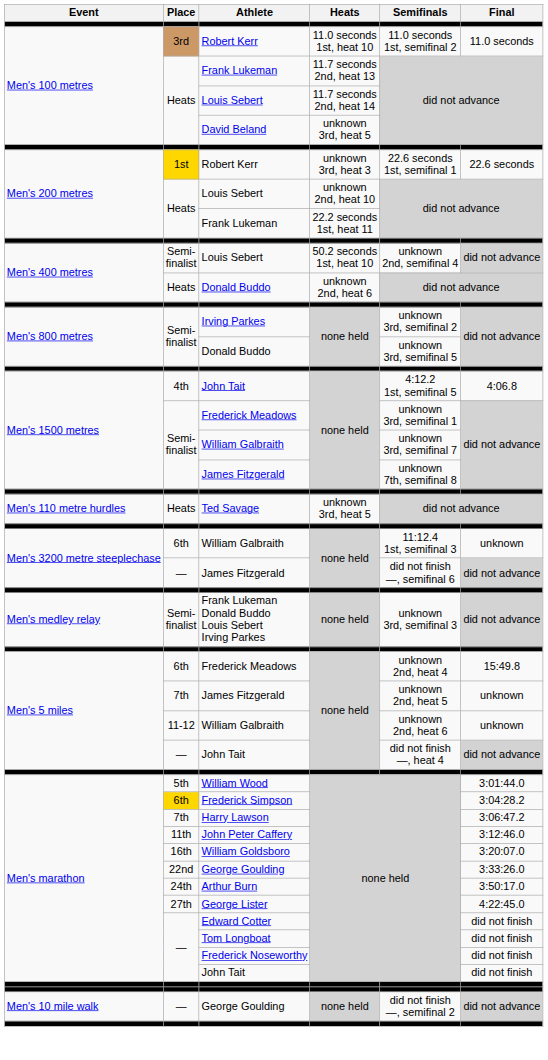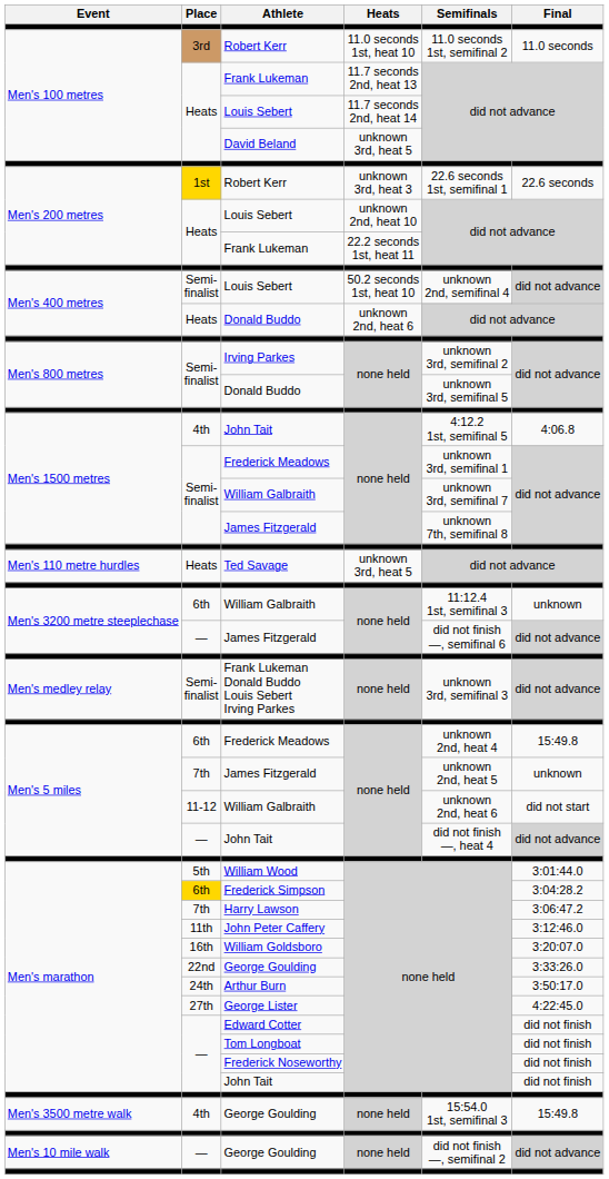 <table class=wikitable>
 <tr>
 <th>Event</th>
 <th>Place</th>
 <th>Athlete</th>
 <th>Heats</th>
 <th>Semifinals</th>
 <th>Final</th>
 </tr>
 <tr bgcolor=black>
 <td></td>
 <td></td>
 <td></td>
 <td></td>
 <td></td>
 <td></td>
 </tr>
 <tr align=center>
 <td rowspan=4 align=left><a href='#'>Men's 100 metres</a></td>
 <td bgcolor=cc9966>3rd</td>
 <td align=left><a href='#'>Robert Kerr</a></td>
 <td>11.0 seconds <br> 1st, heat 10</td>
 <td>11.0 seconds <br> 1st, semifinal 2</td>
 <td>11.0 seconds</td>
 </tr>
 <tr align=center>
 <td rowspan=3>Heats</td>
 <td align=left><a href='#'>Frank Lukeman</a></td>
 <td>11.7 seconds <br> 2nd, heat 13</td>
 <td rowspan=3 colspan=2 bgcolor=lightgray>did not advance</td>
 </tr>
 <tr align=center>
 <td align=left><a href='#'>Louis Sebert</a></td>
 <td>11.7 seconds <br> 2nd, heat 14</td>
 </tr>
 <tr align=center>
 <td align=left><a href='#'>David Beland</a></td>
 <td>unknown <br> 3rd, heat 5</td>
 </tr>
 <tr bgcolor=black>
 <td></td>
 <td></td>
 <td></td>
 <td></td>
 <td></td>
 <td></td>
 </tr>
 <tr align=center>
 <td rowspan=3 align=left><a href='#'>Men's 200 metres</a></td>
 <td bgcolor=gold>1st</td>
 <td align=left>Robert Kerr</td>
 <td>unknown <br> 3rd, heat 3</td>
 <td>22.6 seconds <br> 1st, semifinal 1</td>
 <td>22.6 seconds</td>
 </tr>
 <tr align=center>
 <td rowspan=2>Heats</td>
 <td align=left>Louis Sebert</td>
 <td>unknown <br> 2nd, heat 10</td>
 <td rowspan=2 colspan=2 bgcolor=lightgray>did not advance</td>
 </tr>
 <tr align=center>
 <td align=left>Frank Lukeman</td>
 <td>22.2 seconds <br> 1st, heat 11</td>
 </tr>
 <tr bgcolor=black>
 <td></td>
 <td></td>
 <td></td>
 <td></td>
 <td></td>
 <td></td>
 </tr>
 <tr align=center>
 <td rowspan=2 align=left><a href='#'>Men's 400 metres</a></td>
 <td>Semi-<br>finalist</td>
 <td align=left>Louis Sebert</td>
 <td>50.2 seconds <br> 1st, heat 10</td>
 <td>unknown <br> 2nd, semifinal 4</td>
 <td bgcolor=lightgray>did not advance</td>
 </tr>
 <tr align=center>
 <td>Heats</td>
 <td align=left><a href='#'>Donald Buddo</a></td>
 <td>unknown <br> 2nd, heat 6</td>
 <td colspan=2 bgcolor=lightgray>did not advance</td>
 </tr>
 <tr bgcolor=black>
 <td></td>
 <td></td>
 <td></td>
 <td></td>
 <td></td>
 <td></td>
 </tr>
 <tr align=center>
 <td rowspan=2 align=left><a href='#'>Men's 800 metres</a></td>
 <td rowspan=2>Semi-<br>finalist</td>
 <td align=left><a href='#'>Irving Parkes</a></td>
 <td rowspan=2 bgcolor=lightgray>none held</td>
 <td>unknown <br> 3rd, semifinal 2</td>
 <td rowspan=2 bgcolor=lightgray>did not advance</td>
 </tr>
 <tr align=center>
 <td align=left>Donald Buddo</td>
 <td>unknown <br> 3rd, semifinal 5</td>
 </tr>
 <tr bgcolor=black>
 <td></td>
 <td></td>
 <td></td>
 <td></td>
 <td></td>
 <td></td>
 </tr>
 <tr align=center>
 <td rowspan=4 align=left><a href='#'>Men's 1500 metres</a></td>
 <td>4th</td>
 <td align=left><a href='#'>John Tait</a></td>
 <td rowspan=4 bgcolor=lightgray>none held</td>
 <td>4:12.2 <br> 1st, semifinal 5</td>
 <td>4:06.8</td>
 </tr>
 <tr align=center>
 <td rowspan=3>Semi-<br>finalist</td>
 <td align=left><a href='#'>Frederick Meadows</a></td>
 <td>unknown <br> 3rd, semifinal 1</td>
 <td rowspan=3 bgcolor=lightgray>did not advance</td>
 </tr>
 <tr align=center>
 <td align=left><a href='#'>William Galbraith</a></td>
 <td>unknown <br> 3rd, semifinal 7</td>
 </tr>
 <tr align=center>
 <td align=left><a href='#'>James Fitzgerald</a></td>
 <td>unknown <br> 7th, semifinal 8</td>
 </tr>
 <tr bgcolor=black>
 <td></td>
 <td></td>
 <td></td>
 <td></td>
 <td></td>
 <td></td>
 </tr>
 <tr align=center>
 <td align=left><a href='#'>Men's 110 metre hurdles</a></td>
 <td>Heats</td>
 <td align=left><a href='#'>Ted Savage</a></td>
 <td>unknown <br> 3rd, heat 5</td>
 <td colspan=2 bgcolor=lightgray>did not advance</td>
 </tr>
 <tr bgcolor=black>
 <td></td>
 <td></td>
 <td></td>
 <td></td>
 <td></td>
 <td></td>
 </tr>
 <tr align=center>
 <td rowspan=2 align=left><a href='#'>Men's 3200 metre steeplechase</a></td>
 <td>6th</td>
 <td align=left>William Galbraith</td>
 <td rowspan=2 bgcolor=lightgray>none held</td>
 <td>11:12.4 <br> 1st, semifinal 3</td>
 <td>unknown</td>
 </tr>
 <tr align=center>
 <td>—</td>
 <td align=left>James Fitzgerald</td>
 <td>did not finish <br> —, semifinal 6</td>
 <td bgcolor=lightgray>did not advance</td>
 </tr>
 <tr bgcolor=black>
 <td></td>
 <td></td>
 <td></td>
 <td></td>
 <td></td>
 <td></td>
 </tr>
 <tr align=center>
 <td align=left><a href='#'>Men's medley relay</a></td>
 <td>Semi-<br>finalist</td>
 <td align=left>Frank Lukeman <br> Donald Buddo <br> Louis Sebert <br> Irving Parkes</td>
 <td bgcolor=lightgray>none held</td>
 <td>unknown <br> 3rd, semifinal 3</td>
 <td bgcolor=lightgray>did not advance</td>
 </tr>
 <tr bgcolor=black>
 <td></td>
 <td></td>
 <td></td>
 <td></td>
 <td></td>
 <td></td>
 </tr>
 <tr align=center>
 <td rowspan=4 align=left><a href='#'>Men's 5 miles</a></td>
 <td>6th</td>
 <td align=left>Frederick Meadows</td>
 <td rowspan=4 bgcolor=lightgray>none held</td>
 <td>unknown <br> 2nd, heat 4</td>
 <td>15:49.8</td>
 </tr>
 <tr align=center>
 <td>7th</td>
 <td align=left>James Fitzgerald</td>
 <td>unknown <br> 2nd, heat 5</td>
 <td>unknown</td>
 </tr>
 <tr align=center>
 <td>11-12</td>
 <td align=left>William Galbraith</td>
 <td>unknown <br> 2nd, heat 6</td>
-<td>unknown</td>
+<td>did not start</td>
 </tr>
 <tr align=center>
 <td>—</td>
 <td align=left>John Tait</td>
 <td>did not finish <br> —, heat 4</td>
 <td bgcolor=lightgray>did not advance</td>
 </tr>
 <tr bgcolor=black>
 <td></td>
 <td></td>
 <td></td>
 <td></td>
 <td></td>
 <td></td>
 </tr>
 <tr align=center>
 <td rowspan=12 align=left><a href='#'>Men's marathon</a></td>
 <td>5th</td>
 <td align=left><a href='#'>William Wood</a></td>
 <td rowspan=12 colspan=2 bgcolor=lightgray>none held</td>
 <td>3:01:44.0</td>
 </tr>
 <tr align=center>
 <td style="background: gold;">6th</td>
 <td align=left><a href='#'>Frederick Simpson</a></td>
 <td>3:04:28.2</td>
 </tr>
 <tr align=center>
 <td>7th</td>
 <td align=left><a href='#'>Harry Lawson</a></td>
 <td>3:06:47.2</td>
 </tr>
 <tr align=center>
 <td>11th</td>
 <td align=left><a href='#'>John Peter Caffery</a></td>
 <td>3:12:46.0</td>
 </tr>
 <tr align=center>
 <td>16th</td>
 <td align=left><a href='#'>William Goldsboro</a></td>
 <td>3:20:07.0</td>
 </tr>
 <tr align=center>
 <td>22nd</td>
 <td align=left><a href='#'>George Goulding</a></td>
 <td>3:33:26.0</td>
 </tr>
 <tr align=center>
 <td>24th</td>
 <td align=left><a href='#'>Arthur Burn</a></td>
 <td>3:50:17.0</td>
 </tr>
 <tr align=center>
 <td>27th</td>
 <td align=left><a href='#'>George Lister</a></td>
 <td>4:22:45.0</td>
 </tr>
 <tr align=center>
 <td rowspan=4>—</td>
 <td align=left><a href='#'>Edward Cotter</a></td>
 <td>did not finish</td>
 </tr>
 <tr align=center>
 <td align=left><a href='#'>Tom Longboat</a></td>
 <td>did not finish</td>
 </tr>
 <tr align=center>
 <td align=left><a href='#'>Frederick Noseworthy</a></td>
 <td>did not finish</td>
 </tr>
 <tr align=center>
 <td align=left>John Tait</td>
 <td>did not finish</td>
 </tr>
 <tr bgcolor=black>
 <td></td>
 <td></td>
 <td></td>
 <td></td>
 <td></td>
 <td></td>
 </tr>
+<tr align=center>
+<td align=left><a href='#'>Men's 3500 metre walk</a></td>
+<td>4th</td>
+<td align=left>George Goulding</td>
+<td bgcolor=lightgray>none held</td>
+<td>15:54.0 <br> 1st, semifinal 3</td>
+<td>15:49.8</td>
+</tr>
 <tr bgcolor=black>
 <td></td>
 <td></td>
 <td></td>
 <td></td>
 <td></td>
 <td></td>
 </tr>
 <tr align=center>
 <td align=left><a href='#'>Men's 10 mile walk</a></td>
 <td>—</td>
 <td align=left>George Goulding</td>
 <td bgcolor=lightgray>none held</td>
 <td>did not finish <br> —, semifinal 2</td>
 <td bgcolor=lightgray>did not advance</td>
 </tr>
 <tr bgcolor=black>
 <td></td>
 <td></td>
 <td></td>
 <td></td>
 <td></td>
 <td></td>
 </tr>
 </table>
